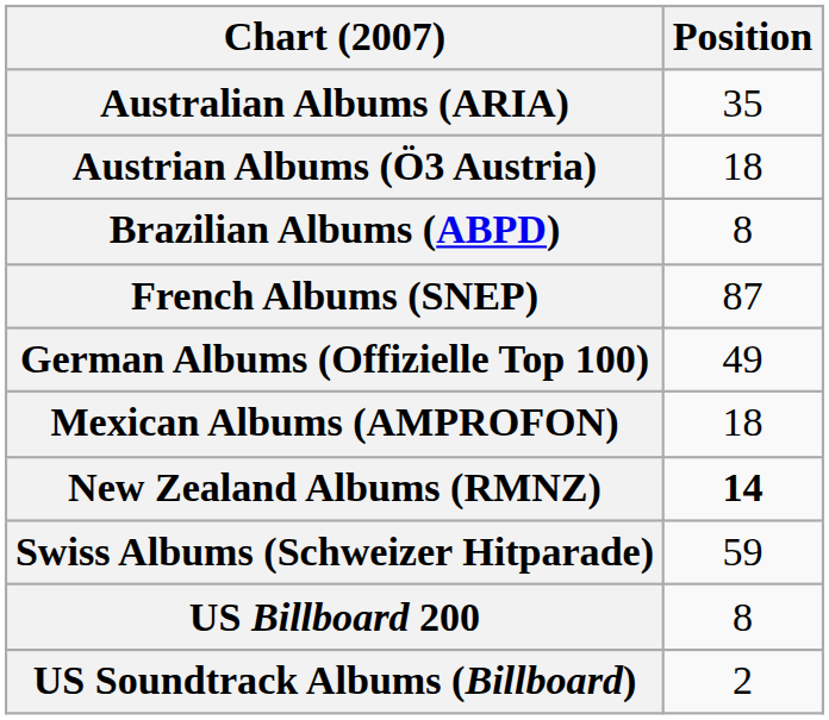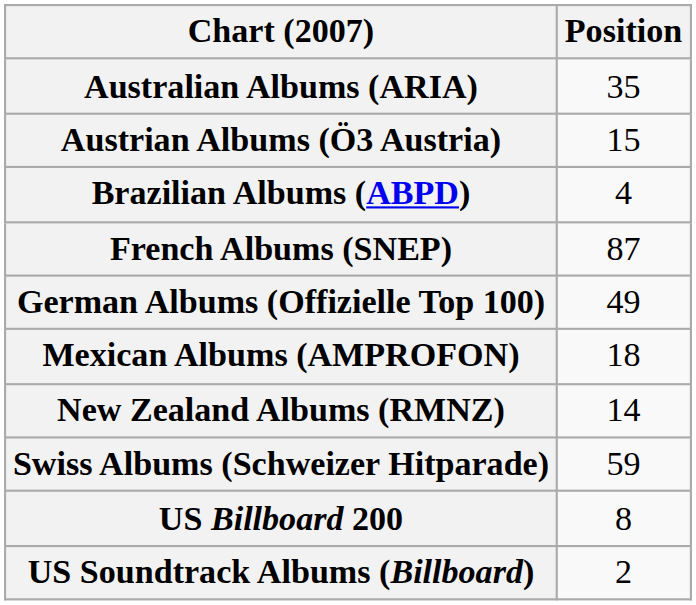 <table class="wikitable sortable plainrowheaders" style="text-align:center">
 <tr>
 <th scope="col">Chart (2007)</th>
 <th scope="col">Position</th>
 </tr>
 <tr>
 <th scope="row">Australian Albums (ARIA)</th>
 <td>35</td>
 </tr>
 <tr>
 <th scope="row">Austrian Albums (Ö3 Austria)</th>
-<td>18</td>
+<td>15</td>
 </tr>
 <tr>
 <th scope="row">Brazilian Albums (<a href='#'>ABPD</a>)</th>
-<td>8</td>
+<td>4</td>
 </tr>
 <tr>
 <th scope="row">French Albums (SNEP)</th>
 <td>87</td>
 </tr>
 <tr>
 <th scope="row">German Albums (Offizielle Top 100)</th>
 <td>49</td>
 </tr>
 <tr>
 <th scope="row">Mexican Albums (AMPROFON)</th>
 <td>18</td>
 </tr>
 <tr>
 <th scope="row">New Zealand Albums (RMNZ)</th>
-<td><strong>14</strong></td>
+<td>14</td>
 </tr>
 <tr>
 <th scope="row">Swiss Albums (Schweizer Hitparade)</th>
 <td>59</td>
 </tr>
 <tr>
 <th scope="row">US <em>Billboard</em> 200</th>
 <td>8</td>
 </tr>
 <tr>
 <th scope="row">US Soundtrack Albums (<em>Billboard</em>)</th>
 <td>2</td>
 </tr>
 </table>
